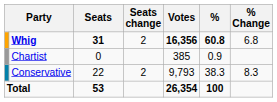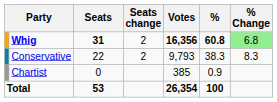 <table class="wikitable sortable">
 <tr>
 <th style="width:100px" colspan=2>Party</th>
 <th style="width:70px;">Seats</th>
 <th style="width:40px;">Seats change</th>
 <th style="width:40px;">Votes</th>
 <th style="width:40px;">%</th>
 <th style="width:40px;">% Change</th>
 </tr>
 <tr>
 <td bgcolor="#FFA500"></td>
 <td><strong><a href='#'>Whig</a></strong></td>
 <td align=center><strong>31</strong></td>
 <td align=center> 2</td>
 <td align=center><strong>16,356</strong></td>
 <td align=center><strong>60.8</strong></td>
-<td align=center> 6.8</td>
+<td align=center style="background: lightgreen;"> 6.8</td>
+</tr>
+<tr>
+<td bgcolor="#0281AA"></td>
+<td><a href='#'>Conservative</a></td>
+<td align=center>22</td>
+<td align=center> 2</td>
+<td align=center>9,793</td>
+<td align=center>38.3</td>
+<td align=center> 8.3</td>
 </tr>
 <tr>
 <td bgcolor="#999999"></td>
 <td><a href='#'>Chartist</a></td>
 <td align=center>0</td>
 <td align=center></td>
 <td align=center>385</td>
 <td align=center>0.9</td>
 <td align=center></td>
 </tr>
 <tr>
-<td bgcolor="#0281AA"></td>
-<td><a href='#'>Conservative</a></td>
-<td align=center>22</td>
-<td align=center> 2</td>
-<td align=center>9,793</td>
-<td align=center>38.3</td>
-<td align=center> 8.3</td>
-</tr>
-<tr>
 <td colspan=2><strong>Total</strong></td>
 <td align=center><strong>53</strong></td>
 <td align=center></td>
 <td align=center><strong>26,354</strong></td>
 <td align=center><strong>100</strong></td>
 <td align=center></td>
 </tr>
 </table>
